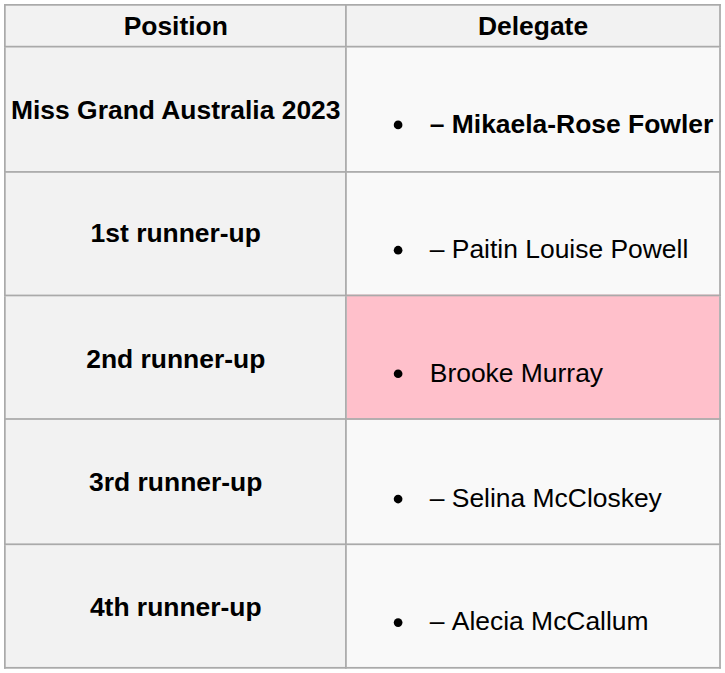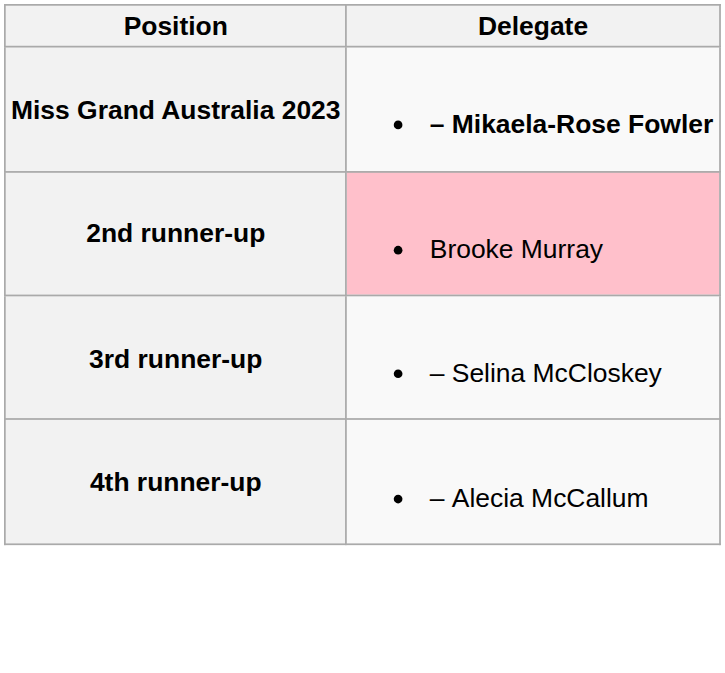 <table class="wikitable" style="font-size: 95%";>
 <tr>
 <th>Position</th>
 <th>Delegate</th>
 </tr>
 <tr>
 <th>Miss Grand Australia 2023</th>
 <td><br><ul><li><strong> – Mikaela-Rose Fowler</strong></li></ul></td>
-</tr>
-<tr>
-<th>1st runner-up</th>
-<td><br><ul><li><strong></strong> – Paitin Louise Powell</li></ul></td>
 </tr>
 <tr>
 <th>2nd runner-up</th>
 <td style="background: pink;"><br><ul><li><strong></strong> Brooke Murray</li></ul></td>
 </tr>
 <tr>
 <th>3rd runner-up</th>
 <td><br><ul><li><strong></strong> – Selina McCloskey</li></ul></td>
 </tr>
 <tr>
 <th>4th runner-up</th>
 <td><br><ul><li><strong></strong> – Alecia McCallum</li></ul></td>
 </tr>
 </table>
